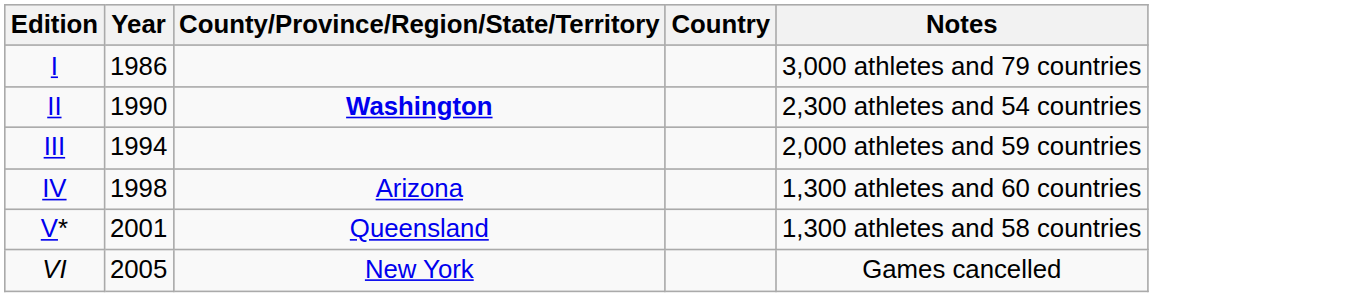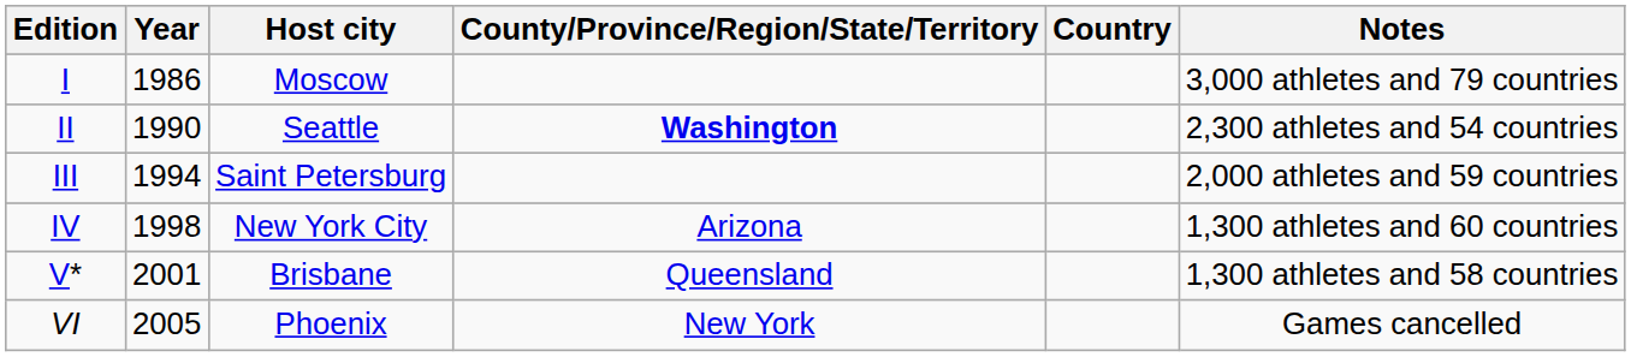 <table class="wikitable" style="text-align:center">
 <tr>
 <th>Edition</th>
 <th>Year</th>
+<th>Host city</th>
 <th>County/Province/Region/State/Territory</th>
 <th>Country</th>
 <th>Notes</th>
 </tr>
 <tr>
 <td><a href='#'>I</a></td>
 <td>1986</td>
+<td><a href='#'>Moscow</a></td>
 <td></td>
 <td align=left></td>
 <td>3,000 athletes and 79 countries</td>
 </tr>
 <tr>
 <td><a href='#'>II</a></td>
 <td>1990</td>
+<td><a href='#'>Seattle</a></td>
 <td><strong><a href='#'>Washington</a></strong></td>
 <td align=left></td>
 <td>2,300 athletes and 54 countries</td>
 </tr>
 <tr>
 <td><a href='#'>III</a></td>
 <td>1994</td>
+<td><a href='#'>Saint Petersburg</a></td>
 <td></td>
 <td align=left></td>
 <td>2,000 athletes and 59 countries</td>
 </tr>
 <tr>
 <td><a href='#'>IV</a></td>
 <td>1998</td>
+<td><a href='#'>New York City</a></td>
 <td><a href='#'>Arizona</a></td>
 <td align=left></td>
 <td>1,300 athletes and 60 countries</td>
 </tr>
 <tr>
 <td><a href='#'>V</a>*</td>
 <td>2001</td>
+<td><a href='#'>Brisbane</a></td>
 <td><a href='#'>Queensland</a></td>
 <td align=left></td>
 <td>1,300 athletes and 58 countries</td>
 </tr>
 <tr>
 <td><em>VI</em></td>
 <td>2005</td>
+<td><a href='#'>Phoenix</a></td>
 <td><a href='#'>New York</a></td>
 <td align=left></td>
 <td>Games cancelled</td>
 </tr>
 </table>
